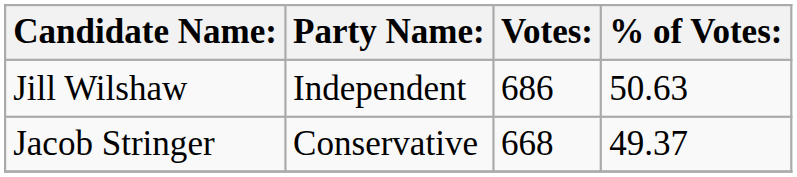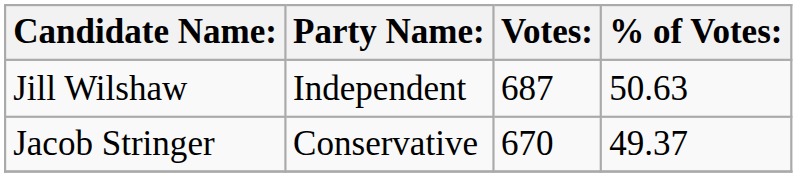 <table class="wikitable">
 <tr>
 <th>Candidate Name:</th>
 <th>Party Name:</th>
 <th>Votes:</th>
 <th>% of Votes:</th>
 </tr>
 <tr>
 <td>Jill Wilshaw</td>
 <td>Independent</td>
-<td>686</td>
+<td>687</td>
 <td>50.63</td>
 </tr>
 <tr>
 <td>Jacob Stringer</td>
 <td>Conservative</td>
-<td>668</td>
+<td>670</td>
 <td>49.37</td>
 </tr>
 <tr>
 </tr>
 </table>
